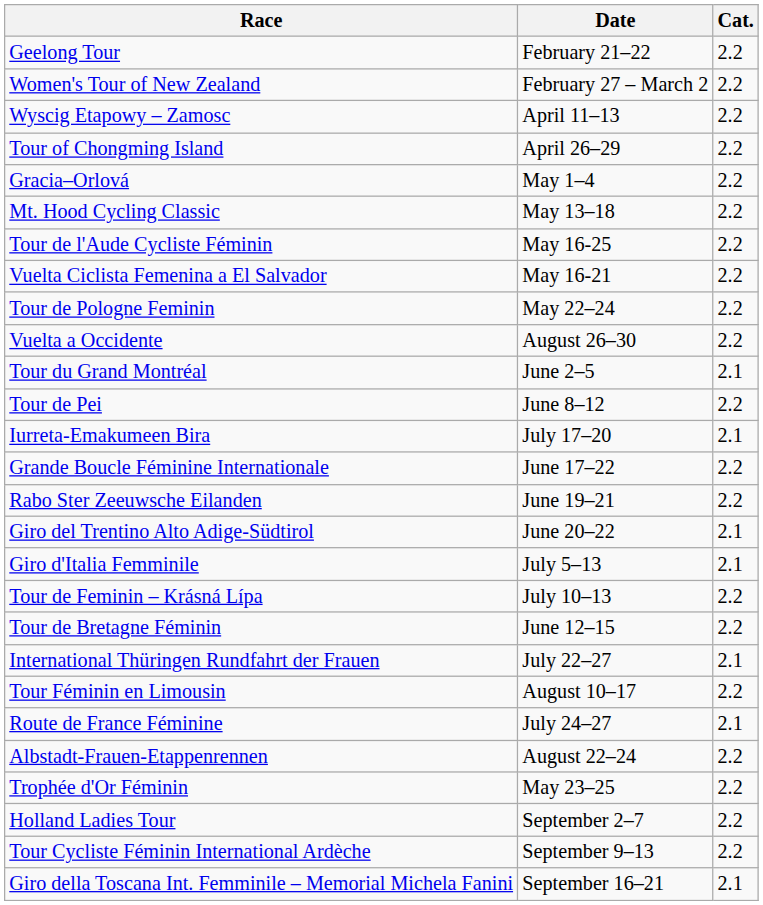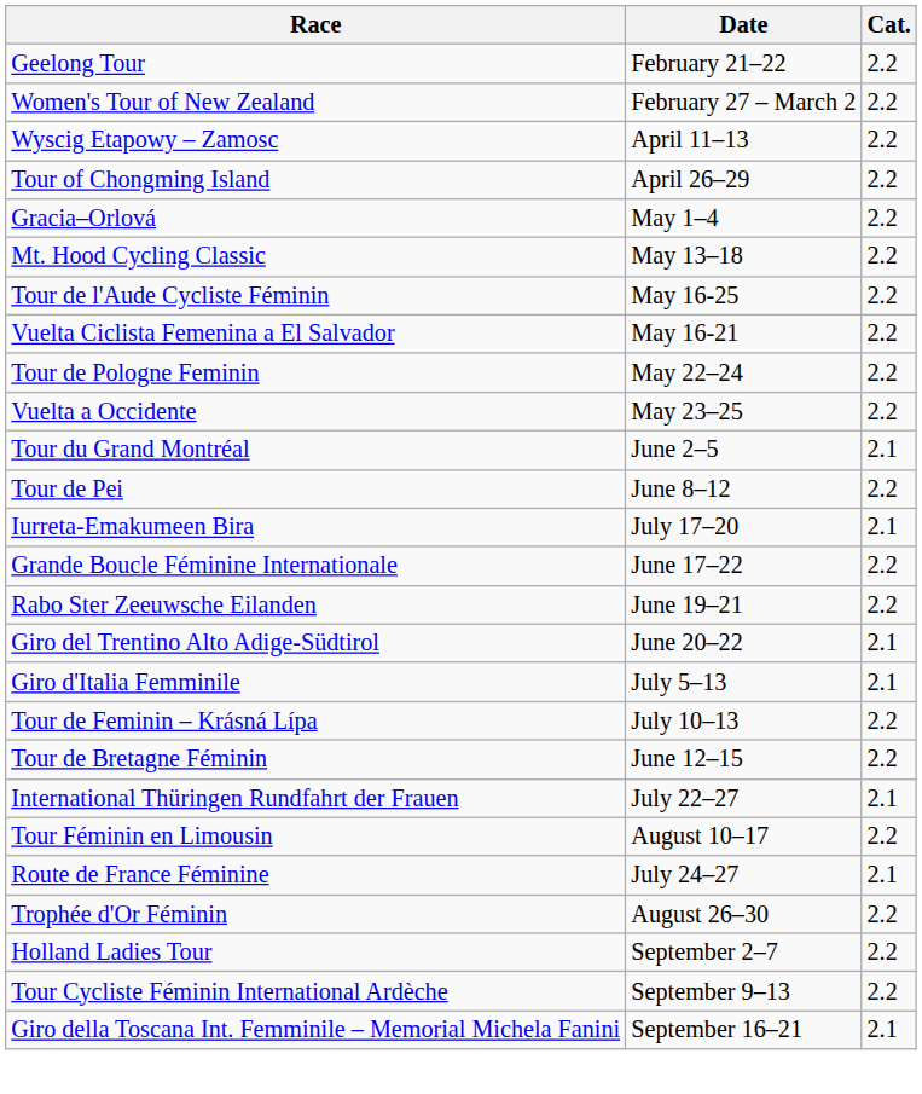 <table class="wikitable sortable">
 <tr>
 <th>Race</th>
 <th>Date</th>
 <th>Cat.</th>
 </tr>
 <tr>
 <td> <a href='#'>Geelong Tour</a></td>
 <td>February 21–22</td>
 <td>2.2</td>
 </tr>
 <tr>
 <td> <a href='#'>Women's Tour of New Zealand</a></td>
 <td>February 27 – March 2</td>
 <td>2.2</td>
 </tr>
 <tr>
 <td> <a href='#'>Wyscig Etapowy – Zamosc</a></td>
 <td>April 11–13</td>
 <td>2.2</td>
 </tr>
 <tr>
 <td> <a href='#'>Tour of Chongming Island</a></td>
 <td>April 26–29</td>
 <td>2.2</td>
 </tr>
 <tr>
 <td> <a href='#'>Gracia–Orlová</a></td>
 <td>May 1–4</td>
 <td>2.2</td>
 </tr>
 <tr>
 <td> <a href='#'>Mt. Hood Cycling Classic</a></td>
 <td>May 13–18</td>
 <td>2.2</td>
 </tr>
 <tr>
 <td> <a href='#'>Tour de l'Aude Cycliste Féminin</a></td>
 <td>May 16-25</td>
 <td>2.2</td>
 </tr>
 <tr>
 <td> <a href='#'>Vuelta Ciclista Femenina a El Salvador</a></td>
 <td>May 16-21</td>
 <td>2.2</td>
 </tr>
 <tr>
 <td> <a href='#'>Tour de Pologne Feminin</a></td>
 <td>May 22–24</td>
 <td>2.2</td>
 </tr>
 <tr>
 <td> <a href='#'>Vuelta a Occidente</a></td>
-<td>August 26–30</td>
+<td>May 23–25</td>
 <td>2.2</td>
 </tr>
 <tr>
 <td> <a href='#'>Tour du Grand Montréal</a></td>
 <td>June 2–5</td>
 <td>2.1</td>
 </tr>
 <tr>
 <td> <a href='#'>Tour de Pei</a></td>
 <td>June 8–12</td>
 <td>2.2</td>
 </tr>
 <tr>
 <td> <a href='#'>Iurreta-Emakumeen Bira</a></td>
 <td>July 17–20</td>
 <td>2.1</td>
 </tr>
 <tr>
 <td> <a href='#'>Grande Boucle Féminine Internationale</a></td>
 <td>June 17–22</td>
 <td>2.2</td>
 </tr>
 <tr>
 <td> <a href='#'>Rabo Ster Zeeuwsche Eilanden</a></td>
 <td>June 19–21</td>
 <td>2.2</td>
 </tr>
 <tr>
 <td> <a href='#'>Giro del Trentino Alto Adige-Südtirol</a></td>
 <td>June 20–22</td>
 <td>2.1</td>
 </tr>
 <tr>
 <td> <a href='#'>Giro d'Italia Femminile</a></td>
 <td>July 5–13</td>
 <td>2.1</td>
 </tr>
 <tr>
 <td> <a href='#'>Tour de Feminin – Krásná Lípa</a></td>
 <td>July 10–13</td>
 <td>2.2</td>
 </tr>
 <tr>
 <td> <a href='#'>Tour de Bretagne Féminin</a></td>
 <td>June 12–15</td>
 <td>2.2</td>
 </tr>
 <tr>
 <td> <a href='#'>International Thüringen Rundfahrt der Frauen</a></td>
 <td>July 22–27</td>
 <td>2.1</td>
 </tr>
 <tr>
 <td> <a href='#'>Tour Féminin en Limousin</a></td>
 <td>August 10–17</td>
 <td>2.2</td>
 </tr>
 <tr>
 <td> <a href='#'>Route de France Féminine</a></td>
 <td>July 24–27</td>
 <td>2.1</td>
 </tr>
 <tr>
-<td> <a href='#'>Albstadt-Frauen-Etappenrennen</a></td>
-<td>August 22–24</td>
-<td>2.2</td>
-</tr>
-<tr>
 <td> <a href='#'>Trophée d'Or Féminin</a></td>
-<td>May 23–25</td>
+<td>August 26–30</td>
 <td>2.2</td>
 </tr>
 <tr>
 <td> <a href='#'>Holland Ladies Tour</a></td>
 <td>September 2–7</td>
 <td>2.2</td>
 </tr>
 <tr>
 <td> <a href='#'>Tour Cycliste Féminin International Ardèche</a></td>
 <td>September 9–13</td>
 <td>2.2</td>
 </tr>
 <tr>
 <td> <a href='#'>Giro della Toscana Int. Femminile – Memorial Michela Fanini</a></td>
 <td>September 16–21</td>
 <td>2.1</td>
 </tr>
 </table>
